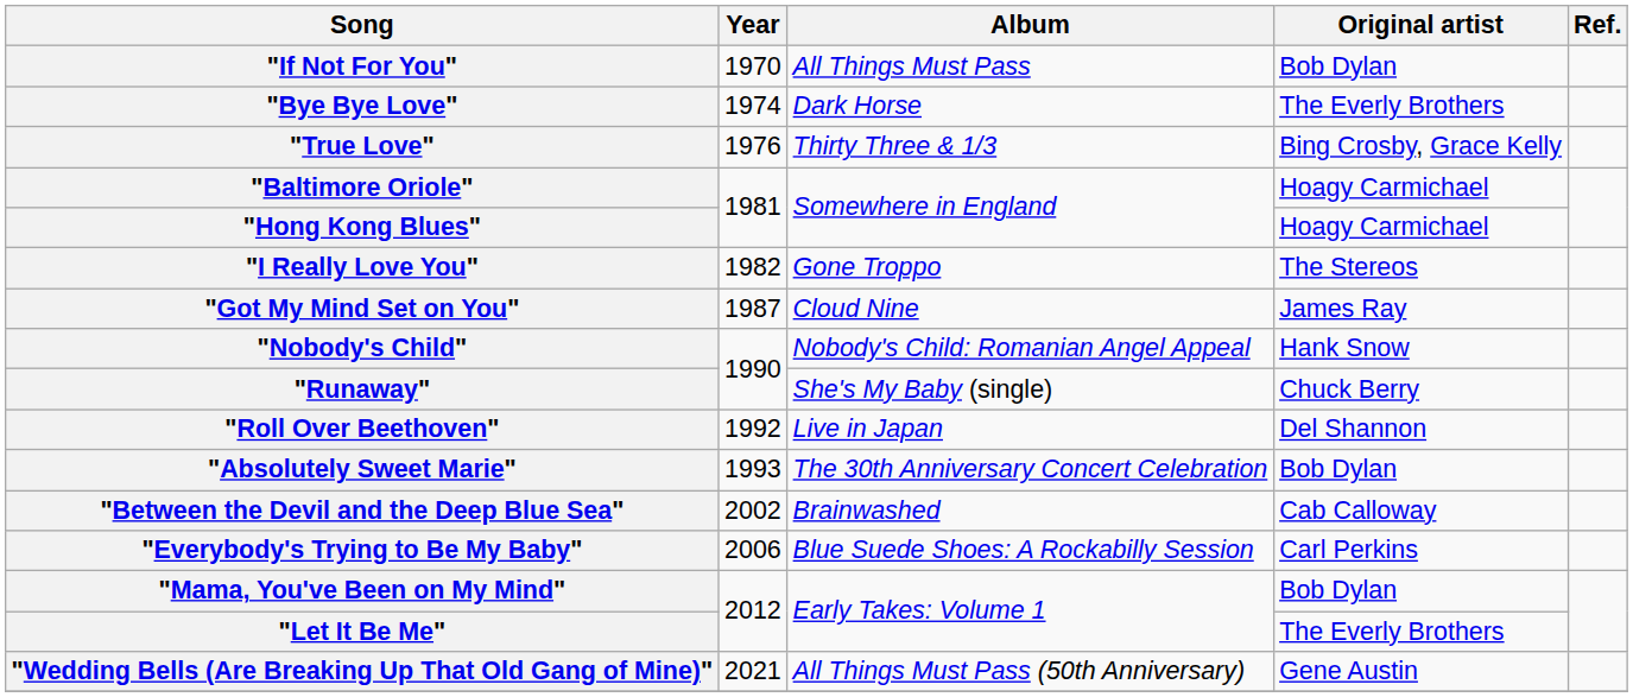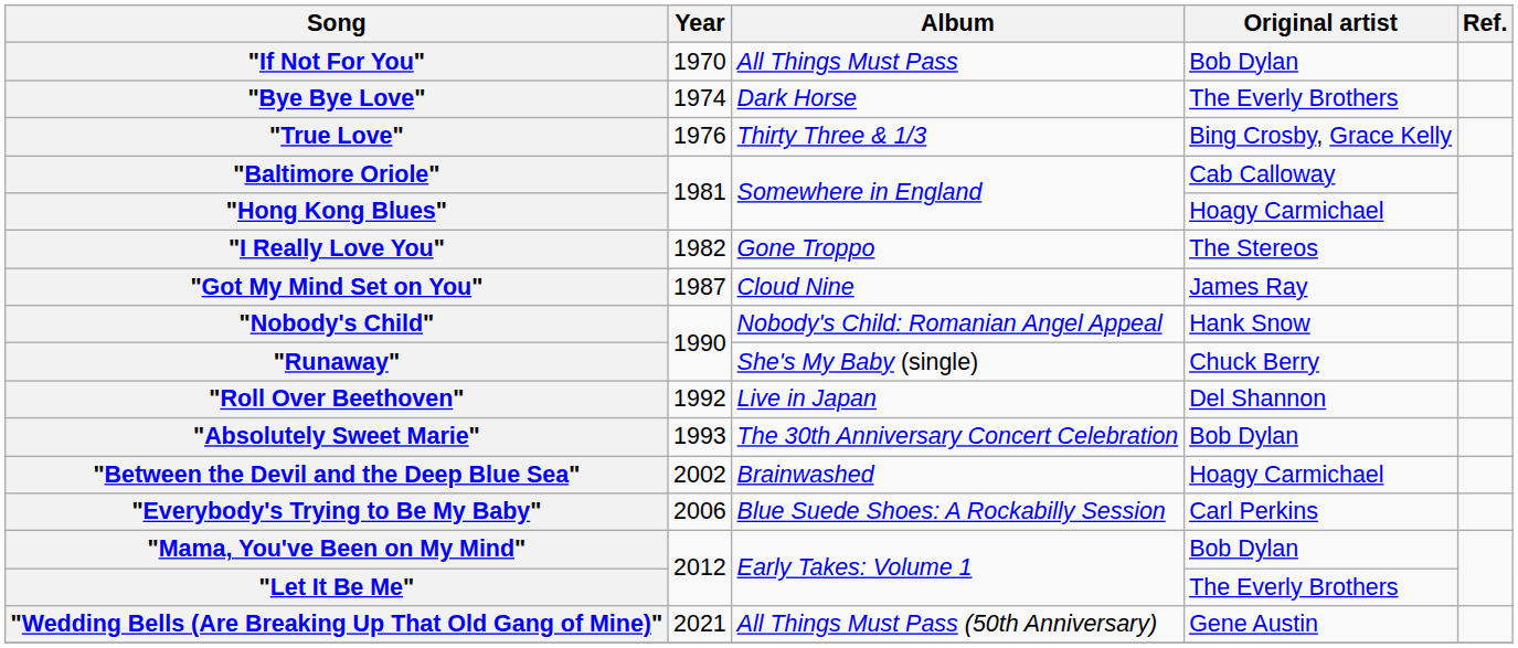 <table class="wikitable sortable plainrowheaders" border="1">
 <tr>
 <th scope="col">Song</th>
 <th scope="col">Year</th>
 <th scope="col">Album</th>
 <th scope="col">Original artist</th>
 <th scope="col" class="unsortable">Ref.</th>
 </tr>
 <tr>
 <th scope="row">"<a href='#'>If Not For You</a>"</th>
 <td rowspan="1">1970</td>
 <td rowspan="1"><em><a href='#'>All Things Must Pass</a></em></td>
 <td><a href='#'>Bob Dylan</a></td>
 <td rowspan="1"></td>
 </tr>
 <tr>
 <th scope="row">"<a href='#'>Bye Bye Love</a>"</th>
 <td rowspan="1">1974</td>
 <td rowspan="1"><em><a href='#'>Dark Horse</a></em></td>
 <td><a href='#'>The Everly Brothers</a></td>
 <td rowspan="1"></td>
 </tr>
 <tr>
 <th scope="row">"<a href='#'>True Love</a>"</th>
 <td rowspan="1">1976</td>
 <td rowspan="1"><em><a href='#'>Thirty Three & 1/3</a></em></td>
 <td><a href='#'>Bing Crosby</a>, <a href='#'>Grace Kelly</a></td>
 <td rowspan="1"></td>
 </tr>
 <tr>
 <th scope="row">"<a href='#'>Baltimore Oriole</a>"</th>
 <td rowspan="2">1981</td>
 <td rowspan="2"><em><a href='#'>Somewhere in England</a></em></td>
-<td><a href='#'>Hoagy Carmichael</a></td>
+<td><a href='#'>Cab Calloway</a></td>
 <td rowspan="2"></td>
 </tr>
 <tr>
 <th scope="row">"<a href='#'>Hong Kong Blues</a>"</th>
 <td><a href='#'>Hoagy Carmichael</a></td>
 </tr>
 <tr>
 <th scope="row">"<a href='#'>I Really Love You</a>"</th>
 <td rowspan="1">1982</td>
 <td rowspan="1"><em><a href='#'>Gone Troppo</a></em></td>
 <td><a href='#'>The Stereos</a></td>
 <td rowspan="1"></td>
 </tr>
 <tr>
 <th scope="row">"<a href='#'>Got My Mind Set on You</a>"</th>
 <td rowspan="1">1987</td>
 <td rowspan="1"><em><a href='#'>Cloud Nine</a></em></td>
 <td><a href='#'>James Ray</a></td>
 <td rowspan="1"></td>
 </tr>
 <tr>
 <th scope="row">"<a href='#'>Nobody's Child</a>"</th>
 <td rowspan="2">1990</td>
 <td rowspan="1"><em><a href='#'>Nobody's Child: Romanian Angel Appeal</a></em></td>
 <td><a href='#'>Hank Snow</a></td>
 <td rowspan="1"></td>
 </tr>
 <tr>
 <th scope="row">"<a href='#'>Runaway</a>"</th>
 <td rowspan="1"><em><a href='#'>She's My Baby</a></em> (single)</td>
 <td><a href='#'>Chuck Berry</a></td>
 <td rowspan="1"></td>
 </tr>
 <tr>
 <th scope="row">"<a href='#'>Roll Over Beethoven</a>"</th>
 <td rowspan="1">1992</td>
 <td rowspan="1"><em><a href='#'>Live in Japan</a></em></td>
 <td><a href='#'>Del Shannon</a></td>
 <td rowspan="1"></td>
 </tr>
 <tr>
 <th scope="row">"<a href='#'>Absolutely Sweet Marie</a>"</th>
 <td rowspan="1">1993</td>
 <td rowspan="1"><em><a href='#'>The 30th Anniversary Concert Celebration</a></em></td>
 <td><a href='#'>Bob Dylan</a></td>
 <td rowspan="1"></td>
 </tr>
 <tr>
 <th scope="row">"<a href='#'>Between the Devil and the Deep Blue Sea</a>"</th>
 <td rowspan="1">2002</td>
 <td rowspan="1"><em><a href='#'>Brainwashed</a></em></td>
-<td><a href='#'>Cab Calloway</a></td>
+<td><a href='#'>Hoagy Carmichael</a></td>
 <td rowspan="1"></td>
 </tr>
 <tr>
 <th scope="row">"<a href='#'>Everybody's Trying to Be My Baby</a>"</th>
 <td rowspan="1">2006</td>
 <td rowspan="1"><em><a href='#'>Blue Suede Shoes: A Rockabilly Session</a></em></td>
 <td><a href='#'>Carl Perkins</a></td>
 <td rowspan="1"></td>
 </tr>
 <tr>
 <th scope="row">"<a href='#'>Mama, You've Been on My Mind</a>"</th>
 <td rowspan="2">2012</td>
 <td rowspan="2"><em><a href='#'>Early Takes: Volume 1</a></em></td>
 <td><a href='#'>Bob Dylan</a></td>
 <td rowspan="2"></td>
 </tr>
 <tr>
 <th scope="row">"<a href='#'>Let It Be Me</a>"</th>
 <td><a href='#'>The Everly Brothers</a></td>
 </tr>
 <tr>
 <th scope="row">"<a href='#'>Wedding Bells (Are Breaking Up That Old Gang of Mine)</a>"</th>
 <td rowspan="1">2021</td>
 <td rowspan="1"><em><a href='#'>All Things Must Pass</a> (50th Anniversary)</em></td>
 <td><a href='#'>Gene Austin</a></td>
 <td rowspan="1"></td>
 </tr>
 <tr>
 </tr>
 </table>
